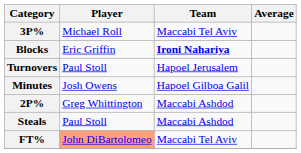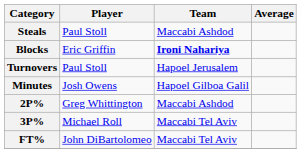 <table class="wikitable">
 <tr>
 <th>Category</th>
 <th>Player</th>
 <th>Team</th>
 <th>Average</th>
 </tr>
 <tr>
-<th>3P%</th>
-<td> <a href='#'>Michael Roll</a></td>
-<td><a href='#'>Maccabi Tel Aviv</a></td>
+<th>Steals</th>
+<td> <a href='#'>Paul Stoll</a></td>
+<td><a href='#'>Maccabi Ashdod</a></td>
 <td></td>
 </tr>
 <tr>
 <th>Blocks</th>
 <td> <a href='#'>Eric Griffin</a></td>
 <td><strong><a href='#'>Ironi Nahariya</a></strong></td>
 <td></td>
 </tr>
 <tr>
 <th>Turnovers</th>
 <td> <a href='#'>Paul Stoll</a></td>
 <td><a href='#'>Hapoel Jerusalem</a></td>
 <td></td>
 </tr>
 <tr>
 <th>Minutes</th>
 <td> <a href='#'>Josh Owens</a></td>
 <td><a href='#'>Hapoel Gilboa Galil</a></td>
 <td></td>
 </tr>
 <tr>
 <th>2P%</th>
 <td> <a href='#'>Greg Whittington</a></td>
 <td><a href='#'>Maccabi Ashdod</a></td>
 <td></td>
 </tr>
 <tr>
-<th>Steals</th>
-<td> <a href='#'>Paul Stoll</a></td>
-<td><a href='#'>Maccabi Ashdod</a></td>
+<th>3P%</th>
+<td> <a href='#'>Michael Roll</a></td>
+<td><a href='#'>Maccabi Tel Aviv</a></td>
 <td></td>
 </tr>
 <tr>
 <th>FT%</th>
-<td style="background: lightsalmon;"> <a href='#'>John DiBartolomeo</a></td>
+<td> <a href='#'>John DiBartolomeo</a></td>
 <td><a href='#'>Maccabi Tel Aviv</a></td>
 <td></td>
 </tr>
 <tr>
 </tr>
 </table>
